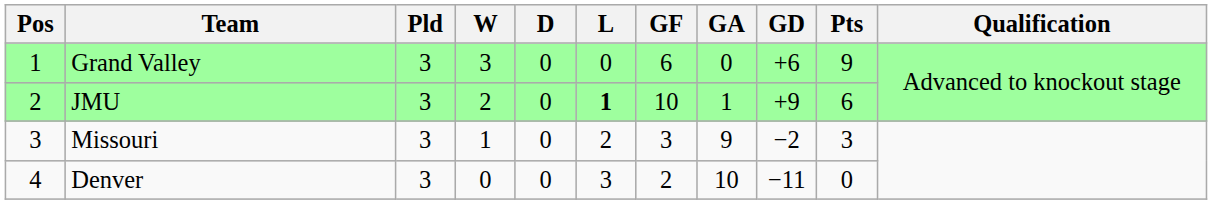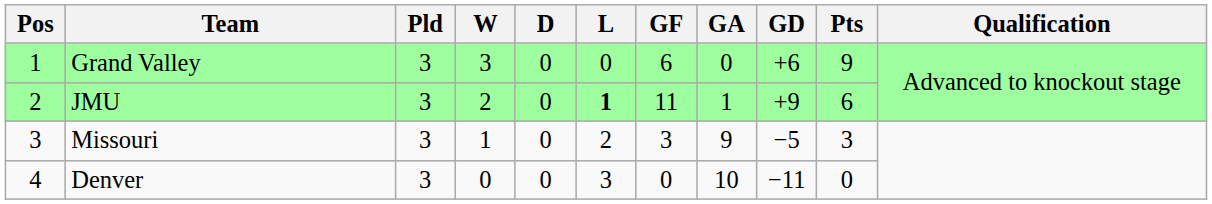 <table class="wikitable" style="text-align:center; margin: 1em auto">
 <tr>
 <th style="width:2em">Pos</th>
 <th style="width:13em">Team</th>
 <th style="width:2em">Pld</th>
 <th style="width:2em">W</th>
 <th style="width:2em">D</th>
 <th style="width:2em">L</th>
 <th style="width:2em">GF</th>
 <th style="width:2em">GA</th>
 <th style="width:2em">GD</th>
 <th style="width:2em">Pts</th>
 <th style="width:13em">Qualification</th>
 </tr>
 <tr bgcolor="#9eff9e">
 <td>1</td>
 <td style="text-align:left">Grand Valley</td>
 <td>3</td>
 <td>3</td>
 <td>0</td>
 <td>0</td>
 <td>6</td>
 <td>0</td>
 <td>+6</td>
 <td>9</td>
 <td rowspan="2">Advanced to knockout stage</td>
 </tr>
 <tr bgcolor="#9eff9e">
 <td>2</td>
 <td style="text-align:left">JMU</td>
 <td>3</td>
 <td>2</td>
 <td>0</td>
 <td><strong>1</strong></td>
-<td>10</td>
+<td>11</td>
 <td>1</td>
 <td>+9<strong></strong></td>
 <td>6</td>
 </tr>
 <tr>
 <td>3</td>
 <td style="text-align:left">Missouri</td>
 <td>3</td>
 <td>1</td>
 <td>0</td>
 <td>2</td>
 <td>3</td>
 <td>9</td>
-<td>−2<strong></strong></td>
+<td>−5<strong></strong></td>
 <td>3</td>
 </tr>
 <tr>
 <td>4</td>
 <td style="text-align:left">Denver</td>
 <td>3</td>
 <td>0</td>
 <td>0</td>
 <td>3</td>
-<td>2</td>
+<td>0</td>
 <td>10</td>
 <td>−11</td>
 <td>0</td>
 </tr>
 </table>
